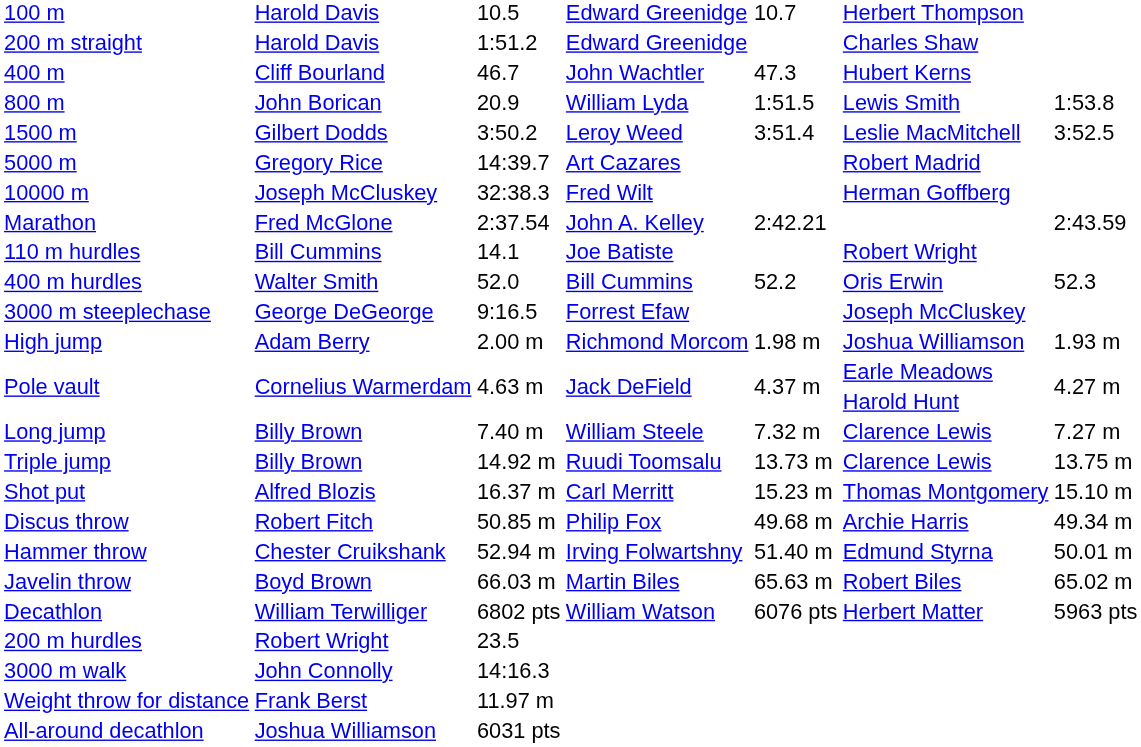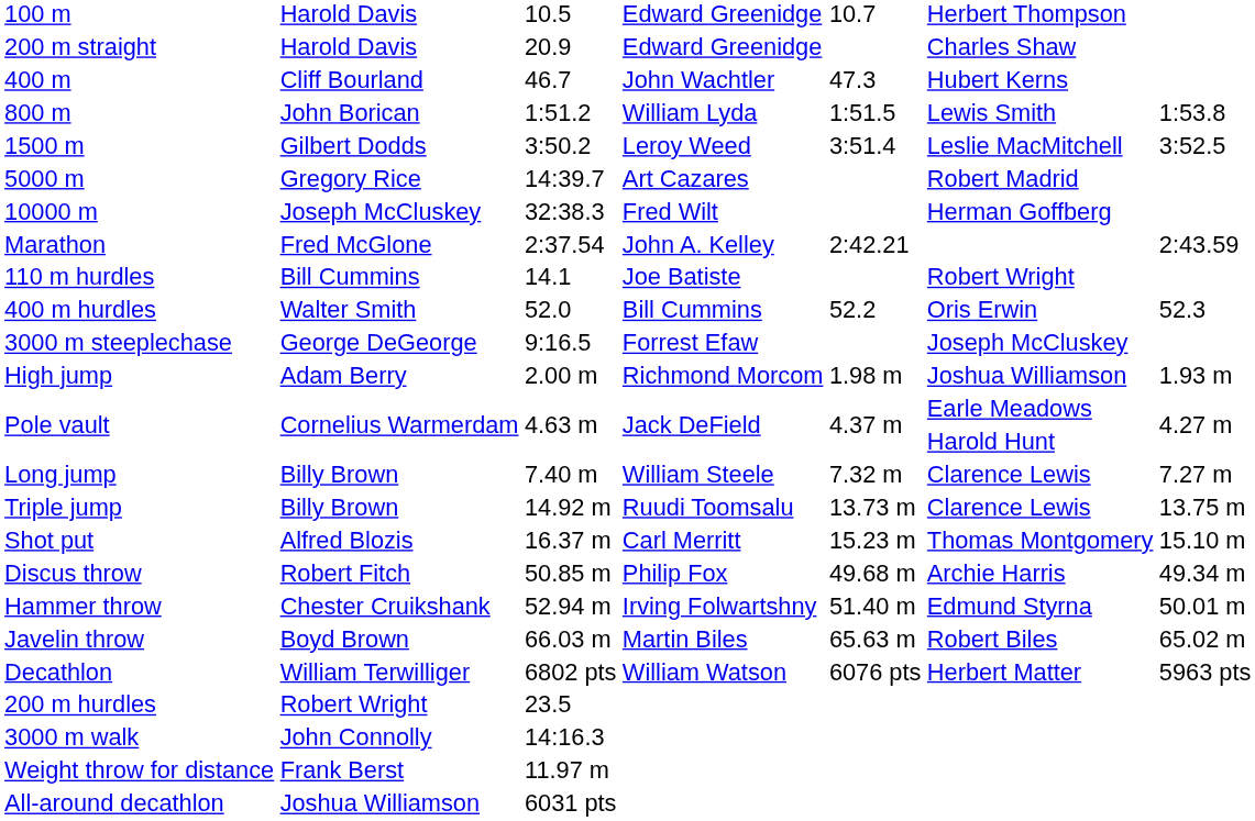 <table>
 <tr>
 <td><a href='#'>100 m</a></td>
 <td><a href='#'>Harold Davis</a></td>
 <td>10.5</td>
 <td><a href='#'>Edward Greenidge</a></td>
 <td>10.7 </td>
 <td><a href='#'>Herbert Thompson</a></td>
 <td></td>
 </tr>
 <tr>
 <td><a href='#'>200 m straight</a></td>
 <td><a href='#'>Harold Davis</a></td>
-<td>1:51.2</td>
+<td>20.9</td>
 <td><a href='#'>Edward Greenidge</a></td>
 <td></td>
 <td><a href='#'>Charles Shaw</a></td>
 <td></td>
 </tr>
 <tr>
 <td><a href='#'>400 m</a></td>
 <td><a href='#'>Cliff Bourland</a></td>
 <td>46.7</td>
 <td><a href='#'>John Wachtler</a></td>
 <td>47.3</td>
 <td><a href='#'>Hubert Kerns</a></td>
 <td></td>
 </tr>
 <tr>
 <td><a href='#'>800 m</a></td>
 <td><a href='#'>John Borican</a></td>
-<td>20.9</td>
+<td>1:51.2</td>
 <td><a href='#'>William Lyda</a></td>
 <td>1:51.5</td>
 <td><a href='#'>Lewis Smith</a></td>
 <td>1:53.8</td>
 </tr>
 <tr>
 <td><a href='#'>1500 m</a></td>
 <td><a href='#'>Gilbert Dodds</a></td>
 <td>3:50.2</td>
 <td><a href='#'>Leroy Weed</a></td>
 <td>3:51.4</td>
 <td><a href='#'>Leslie MacMitchell</a></td>
 <td>3:52.5</td>
 </tr>
 <tr>
 <td><a href='#'>5000 m</a></td>
 <td><a href='#'>Gregory Rice</a></td>
 <td>14:39.7</td>
 <td><a href='#'>Art Cazares</a></td>
 <td></td>
 <td><a href='#'>Robert Madrid</a></td>
 <td></td>
 </tr>
 <tr>
 <td><a href='#'>10000 m</a></td>
 <td><a href='#'>Joseph McCluskey</a></td>
 <td>32:38.3</td>
 <td><a href='#'>Fred Wilt</a></td>
 <td></td>
 <td><a href='#'>Herman Goffberg</a></td>
 <td></td>
 </tr>
 <tr>
 <td><a href='#'>Marathon</a></td>
 <td><a href='#'>Fred McGlone</a></td>
 <td>2:37.54</td>
 <td><a href='#'>John A. Kelley</a></td>
 <td>2:42.21</td>
 <td></td>
 <td>2:43.59</td>
 </tr>
 <tr>
 <td><a href='#'>110 m hurdles</a></td>
 <td><a href='#'>Bill Cummins</a></td>
 <td>14.1</td>
 <td><a href='#'>Joe Batiste</a></td>
 <td></td>
 <td><a href='#'>Robert Wright</a></td>
 <td></td>
 </tr>
 <tr>
 <td><a href='#'>400 m hurdles</a></td>
 <td><a href='#'>Walter Smith</a></td>
 <td>52.0</td>
 <td><a href='#'>Bill Cummins</a></td>
 <td>52.2</td>
 <td><a href='#'>Oris Erwin</a></td>
 <td>52.3</td>
 </tr>
 <tr>
 <td><a href='#'>3000 m steeplechase</a></td>
 <td><a href='#'>George DeGeorge</a></td>
 <td>9:16.5</td>
 <td><a href='#'>Forrest Efaw</a></td>
 <td></td>
 <td><a href='#'>Joseph McCluskey</a></td>
 <td></td>
 </tr>
 <tr>
 <td><a href='#'>High jump</a></td>
 <td><a href='#'>Adam Berry</a></td>
 <td>2.00 m</td>
 <td><a href='#'>Richmond Morcom</a></td>
 <td>1.98 m</td>
 <td><a href='#'>Joshua Williamson</a></td>
 <td>1.93 m</td>
 </tr>
 <tr>
 <td rowspan=2><a href='#'>Pole vault</a></td>
 <td rowspan=2><a href='#'>Cornelius Warmerdam</a></td>
 <td rowspan=2>4.63 m</td>
 <td rowspan=2><a href='#'>Jack DeField</a></td>
 <td rowspan=2>4.37 m</td>
 <td><a href='#'>Earle Meadows</a></td>
 <td rowspan=2>4.27 m</td>
 </tr>
 <tr>
 <td rowspan=1><a href='#'>Harold Hunt</a></td>
 </tr>
 <tr>
 <td><a href='#'>Long jump</a></td>
 <td><a href='#'>Billy Brown</a></td>
 <td>7.40 m</td>
 <td><a href='#'>William Steele</a></td>
 <td>7.32 m</td>
 <td><a href='#'>Clarence Lewis</a></td>
 <td>7.27 m</td>
 </tr>
 <tr>
 <td><a href='#'>Triple jump</a></td>
 <td><a href='#'>Billy Brown</a></td>
 <td>14.92 m</td>
 <td><a href='#'>Ruudi Toomsalu</a></td>
 <td>13.73 m</td>
 <td><a href='#'>Clarence Lewis</a></td>
 <td>13.75 m</td>
 </tr>
 <tr>
 <td><a href='#'>Shot put</a></td>
 <td><a href='#'>Alfred Blozis</a></td>
 <td>16.37 m</td>
 <td><a href='#'>Carl Merritt</a></td>
 <td>15.23 m</td>
 <td><a href='#'>Thomas Montgomery</a></td>
 <td>15.10 m</td>
 </tr>
 <tr>
 <td><a href='#'>Discus throw</a></td>
 <td><a href='#'>Robert Fitch</a></td>
 <td>50.85 m</td>
 <td><a href='#'>Philip Fox</a></td>
 <td>49.68 m</td>
 <td><a href='#'>Archie Harris</a></td>
 <td>49.34 m</td>
 </tr>
 <tr>
 <td><a href='#'>Hammer throw</a></td>
 <td><a href='#'>Chester Cruikshank</a></td>
 <td>52.94 m</td>
 <td><a href='#'>Irving Folwartshny</a></td>
 <td>51.40 m</td>
 <td><a href='#'>Edmund Styrna</a></td>
 <td>50.01 m</td>
 </tr>
 <tr>
 <td><a href='#'>Javelin throw</a></td>
 <td><a href='#'>Boyd Brown</a></td>
 <td>66.03 m</td>
 <td><a href='#'>Martin Biles</a></td>
 <td>65.63 m</td>
 <td><a href='#'>Robert Biles</a></td>
 <td>65.02 m</td>
 </tr>
 <tr>
 <td><a href='#'>Decathlon</a></td>
 <td><a href='#'>William Terwilliger</a></td>
 <td>6802 pts</td>
 <td><a href='#'>William Watson</a></td>
 <td>6076 pts</td>
 <td><a href='#'>Herbert Matter</a></td>
 <td>5963 pts</td>
 </tr>
 <tr>
 <td><a href='#'>200 m hurdles</a></td>
 <td><a href='#'>Robert Wright</a></td>
 <td>23.5</td>
 <td></td>
 <td></td>
 <td></td>
 <td></td>
 </tr>
 <tr>
 <td><a href='#'>3000 m walk</a></td>
 <td><a href='#'>John Connolly</a></td>
 <td>14:16.3</td>
 <td></td>
 <td></td>
 <td></td>
 <td></td>
 </tr>
 <tr>
 <td><a href='#'>Weight throw for distance</a></td>
 <td><a href='#'>Frank Berst</a></td>
 <td>11.97 m</td>
 <td></td>
 <td></td>
 <td></td>
 <td></td>
 </tr>
 <tr>
 <td><a href='#'>All-around decathlon</a></td>
 <td><a href='#'>Joshua Williamson</a></td>
 <td>6031 pts</td>
 <td></td>
 <td></td>
 <td></td>
 <td></td>
 </tr>
 </table>
